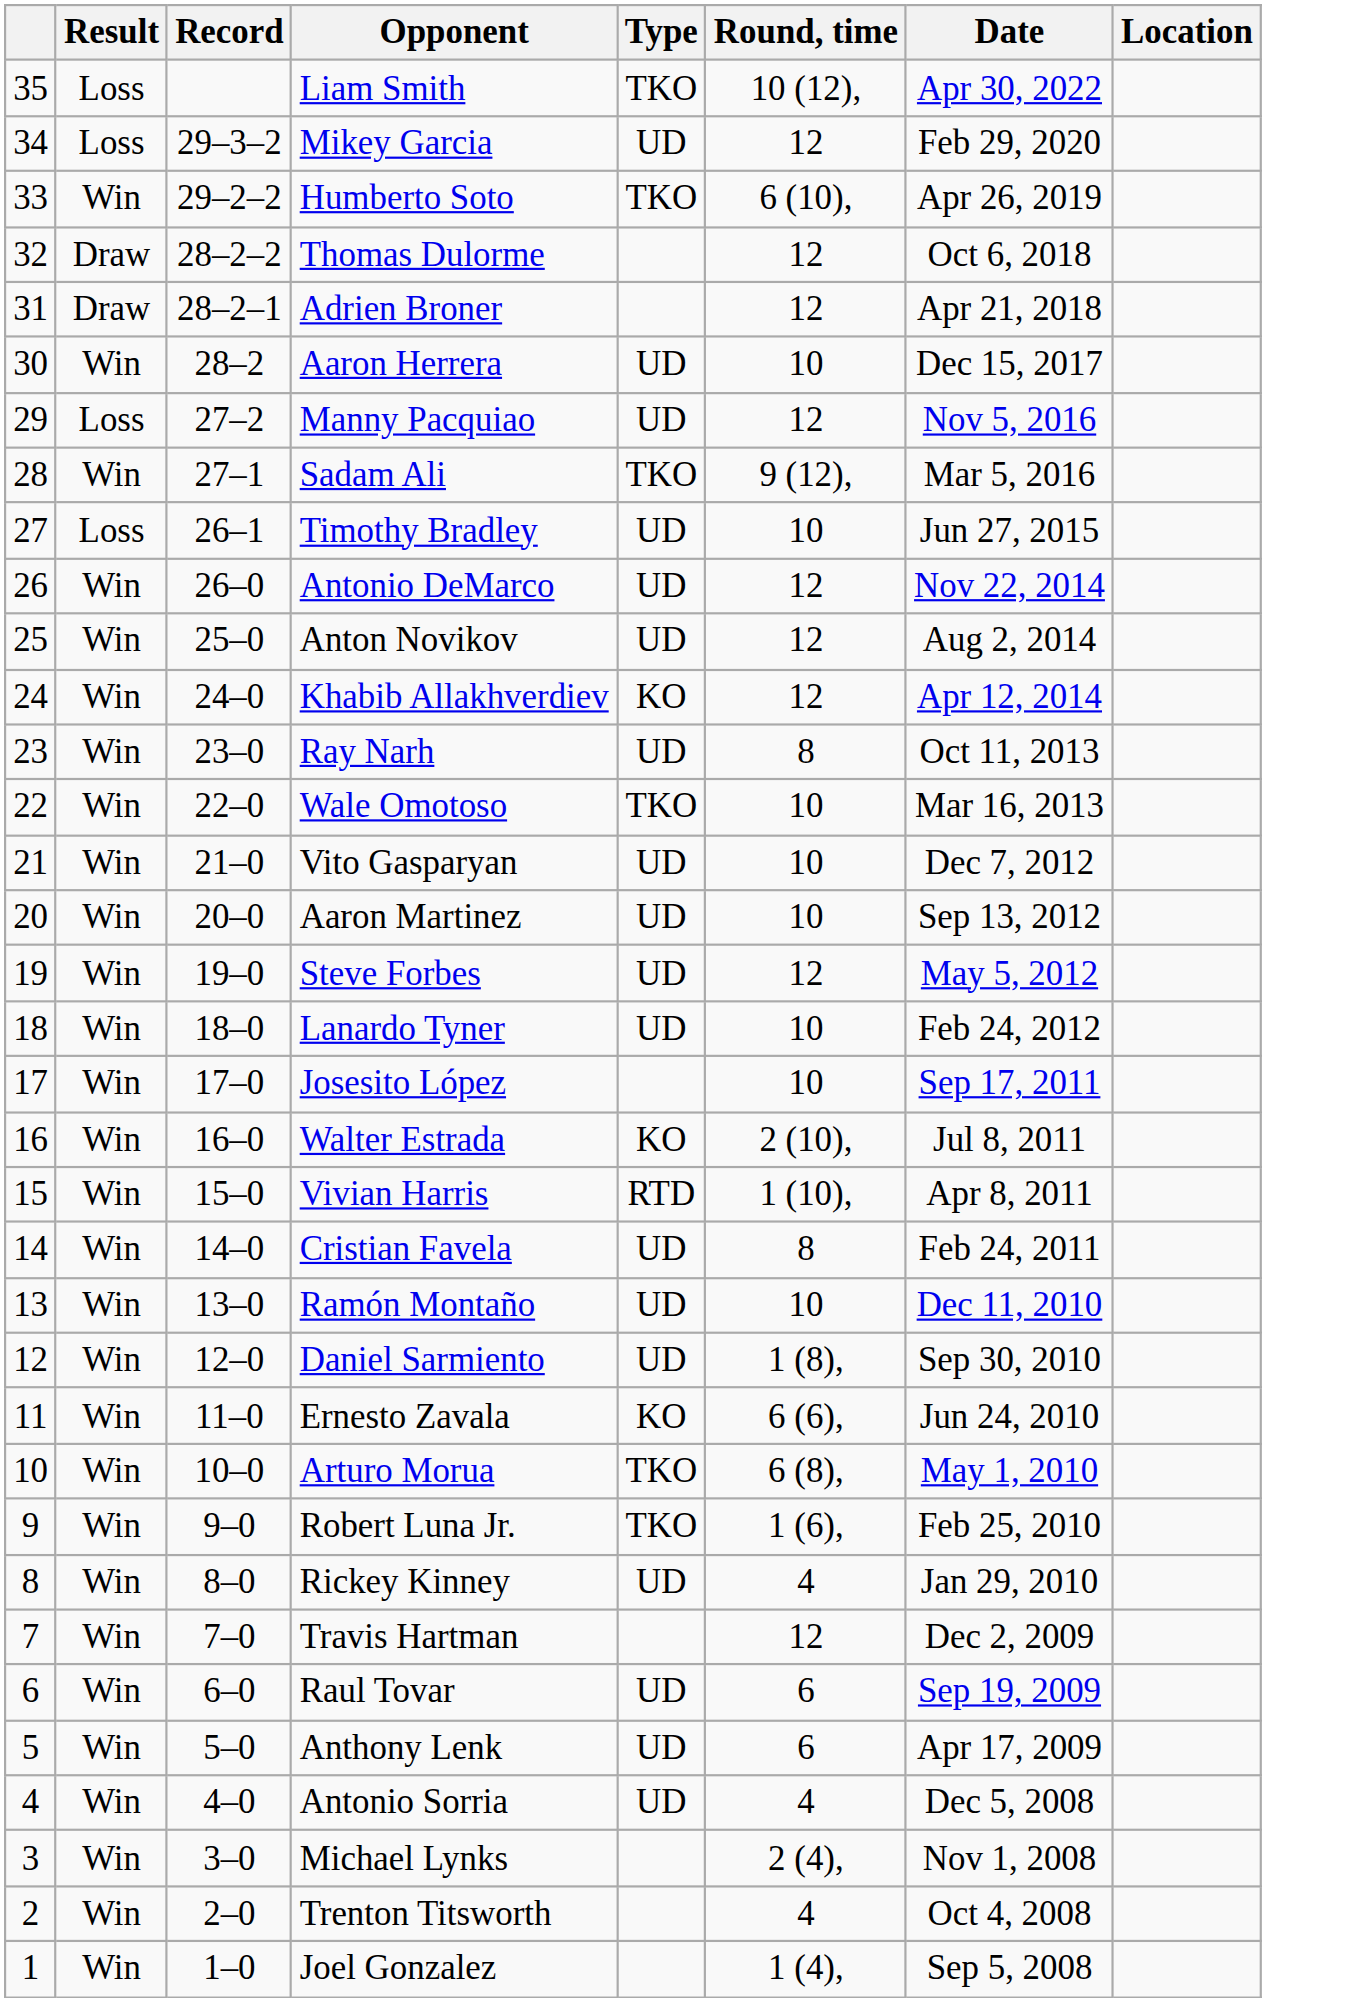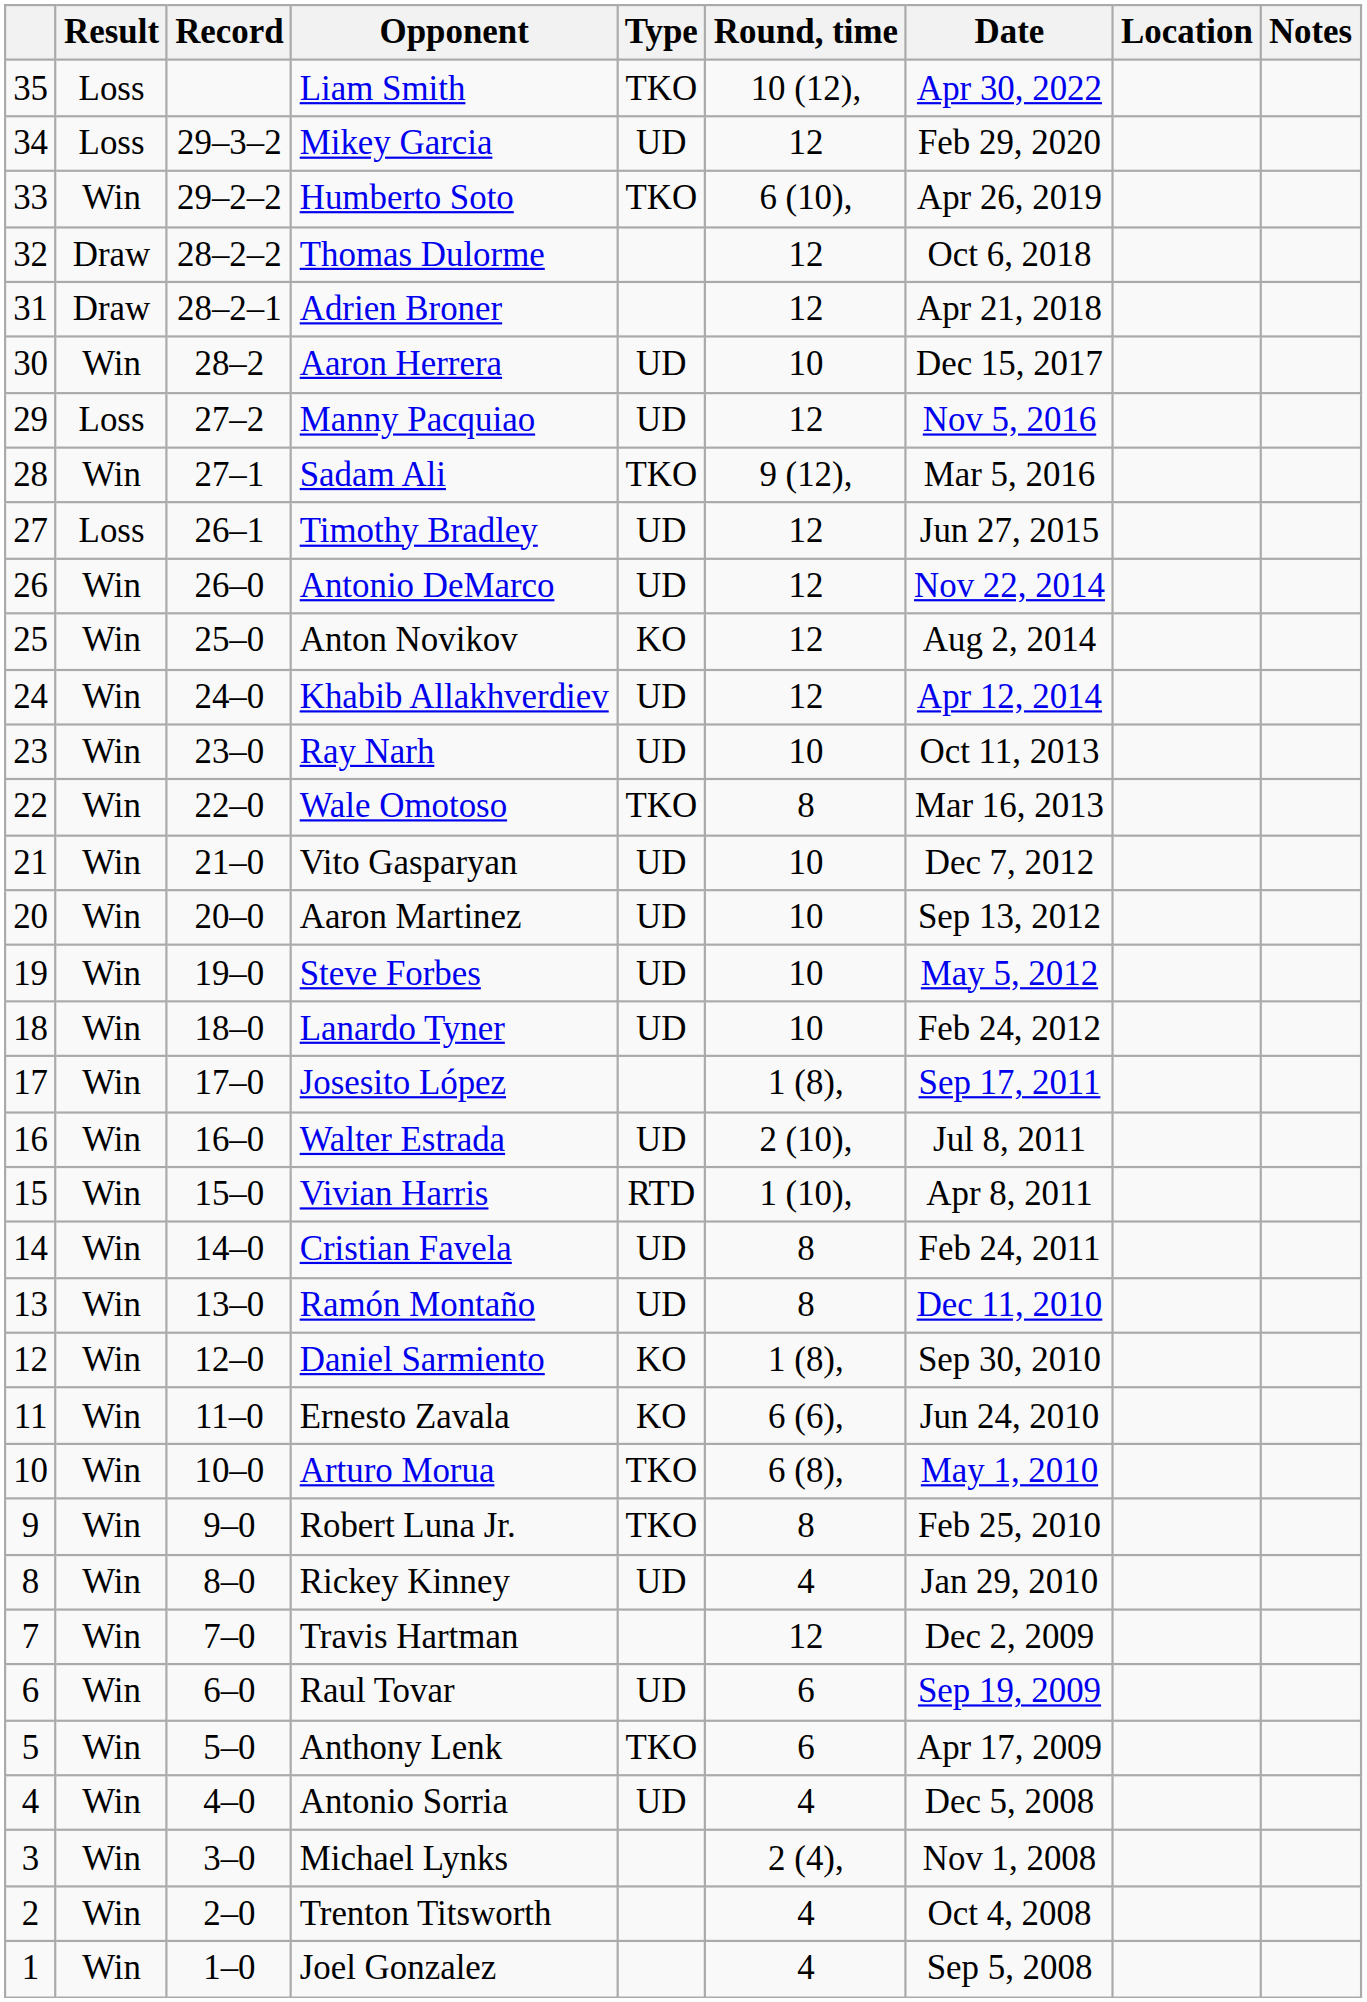 <table class="wikitable" style="text-align:center">
 <tr>
 <th></th>
 <th>Result</th>
 <th>Record</th>
 <th>Opponent</th>
 <th>Type</th>
 <th>Round, time</th>
 <th>Date</th>
 <th>Location</th>
+<th>Notes</th>
 </tr>
 <tr>
 <td>35</td>
 <td>Loss</td>
 <td></td>
 <td style="text-align:left;"><a href='#'>Liam Smith</a></td>
 <td>TKO</td>
 <td>10 (12), </td>
 <td><a href='#'>Apr 30, 2022</a></td>
 <td style="text-align:left;"></td>
+<td></td>
 </tr>
 <tr>
 <td>34</td>
 <td>Loss</td>
 <td>29–3–2</td>
 <td style="text-align:left;"><a href='#'>Mikey Garcia</a></td>
 <td>UD</td>
 <td>12</td>
 <td>Feb 29, 2020</td>
 <td style="text-align:left;"></td>
+<td></td>
 </tr>
 <tr>
 <td>33</td>
 <td>Win</td>
 <td>29–2–2</td>
 <td style="text-align:left;"><a href='#'>Humberto Soto</a></td>
 <td>TKO</td>
 <td>6 (10), </td>
 <td>Apr 26, 2019</td>
 <td style="text-align:left;"></td>
+<td></td>
 </tr>
 <tr>
 <td>32</td>
 <td>Draw</td>
 <td>28–2–2</td>
 <td style="text-align:left;"><a href='#'>Thomas Dulorme</a></td>
 <td></td>
 <td>12</td>
 <td>Oct 6, 2018</td>
+<td style="text-align:left;"></td>
 <td style="text-align:left;"></td>
 </tr>
 <tr>
 <td>31</td>
 <td>Draw</td>
 <td>28–2–1</td>
 <td style="text-align:left;"><a href='#'>Adrien Broner</a></td>
 <td></td>
 <td>12</td>
 <td>Apr 21, 2018</td>
 <td style="text-align:left;"></td>
+<td></td>
 </tr>
 <tr>
 <td>30</td>
 <td>Win</td>
 <td>28–2</td>
 <td style="text-align:left;"><a href='#'>Aaron Herrera</a></td>
 <td>UD</td>
 <td>10</td>
 <td>Dec 15, 2017</td>
 <td style="text-align:left;"></td>
+<td></td>
 </tr>
 <tr>
 <td>29</td>
 <td>Loss</td>
 <td>27–2</td>
 <td style="text-align:left;"><a href='#'>Manny Pacquiao</a></td>
 <td>UD</td>
 <td>12</td>
 <td><a href='#'>Nov 5, 2016</a></td>
+<td style="text-align:left;"></td>
 <td style="text-align:left;"></td>
 </tr>
 <tr>
 <td>28</td>
 <td>Win</td>
 <td>27–1</td>
 <td style="text-align:left;"><a href='#'>Sadam Ali</a></td>
 <td>TKO</td>
 <td>9 (12), </td>
 <td>Mar 5, 2016</td>
 <td style="text-align:left;"></td>
+<td style="text-align:left;"></td>
 </tr>
 <tr>
 <td>27</td>
 <td>Loss</td>
 <td>26–1</td>
 <td style="text-align:left;"><a href='#'>Timothy Bradley</a></td>
 <td>UD</td>
-<td>10</td>
+<td>12</td>
 <td>Jun 27, 2015</td>
+<td style="text-align:left;"></td>
 <td style="text-align:left;"></td>
 </tr>
 <tr>
 <td>26</td>
 <td>Win</td>
 <td>26–0</td>
 <td style="text-align:left;"><a href='#'>Antonio DeMarco</a></td>
 <td>UD</td>
 <td>12</td>
 <td><a href='#'>Nov 22, 2014</a></td>
 <td style="text-align:left;"></td>
+<td style="text-align:left;"></td>
 </tr>
 <tr>
 <td>25</td>
 <td>Win</td>
 <td>25–0</td>
 <td style="text-align:left;">Anton Novikov</td>
-<td>UD</td>
+<td>KO</td>
 <td>12</td>
 <td>Aug 2, 2014</td>
+<td style="text-align:left;"></td>
 <td style="text-align:left;"></td>
 </tr>
 <tr>
 <td>24</td>
 <td>Win</td>
 <td>24–0</td>
 <td style="text-align:left;"><a href='#'>Khabib Allakhverdiev</a></td>
-<td>KO</td>
+<td>UD</td>
 <td>12</td>
 <td><a href='#'>Apr 12, 2014</a></td>
+<td style="text-align:left;"></td>
 <td style="text-align:left;"></td>
 </tr>
 <tr>
 <td>23</td>
 <td>Win</td>
 <td>23–0</td>
 <td style="text-align:left;"><a href='#'>Ray Narh</a></td>
 <td>UD</td>
-<td>8</td>
+<td>10</td>
 <td>Oct 11, 2013</td>
 <td style="text-align:left;"></td>
+<td></td>
 </tr>
 <tr>
 <td>22</td>
 <td>Win</td>
 <td>22–0</td>
 <td style="text-align:left;"><a href='#'>Wale Omotoso</a></td>
 <td>TKO</td>
-<td>10</td>
+<td>8</td>
 <td>Mar 16, 2013</td>
+<td style="text-align:left;"></td>
 <td style="text-align:left;"></td>
 </tr>
 <tr>
 <td>21</td>
 <td>Win</td>
 <td>21–0</td>
 <td style="text-align:left;">Vito Gasparyan</td>
 <td>UD</td>
 <td>10</td>
 <td>Dec 7, 2012</td>
 <td style="text-align:left;"></td>
+<td></td>
 </tr>
 <tr>
 <td>20</td>
 <td>Win</td>
 <td>20–0</td>
 <td style="text-align:left;">Aaron Martinez</td>
 <td>UD</td>
 <td>10</td>
 <td>Sep 13, 2012</td>
 <td style="text-align:left;"></td>
+<td></td>
 </tr>
 <tr>
 <td>19</td>
 <td>Win</td>
 <td>19–0</td>
 <td style="text-align:left;"><a href='#'>Steve Forbes</a></td>
 <td>UD</td>
-<td>12</td>
+<td>10</td>
 <td><a href='#'>May 5, 2012</a></td>
 <td style="text-align:left;"></td>
+<td></td>
 </tr>
 <tr>
 <td>18</td>
 <td>Win</td>
 <td>18–0</td>
 <td style="text-align:left;"><a href='#'>Lanardo Tyner</a></td>
 <td>UD</td>
 <td>10</td>
 <td>Feb 24, 2012</td>
 <td style="text-align:left;"></td>
+<td></td>
 </tr>
 <tr>
 <td>17</td>
 <td>Win</td>
 <td>17–0</td>
 <td style="text-align:left;"><a href='#'>Josesito López</a></td>
 <td></td>
-<td>10</td>
+<td>1 (8), </td>
 <td><a href='#'>Sep 17, 2011</a></td>
 <td style="text-align:left;"></td>
+<td></td>
 </tr>
 <tr>
 <td>16</td>
 <td>Win</td>
 <td>16–0</td>
 <td style="text-align:left;"><a href='#'>Walter Estrada</a></td>
-<td>KO</td>
+<td>UD</td>
 <td>2 (10), </td>
 <td>Jul 8, 2011</td>
 <td style="text-align:left;"></td>
+<td></td>
 </tr>
 <tr>
 <td>15</td>
 <td>Win</td>
 <td>15–0</td>
 <td style="text-align:left;"><a href='#'>Vivian Harris</a></td>
 <td>RTD</td>
 <td>1 (10), </td>
 <td>Apr 8, 2011</td>
 <td style="text-align:left;"></td>
+<td></td>
 </tr>
 <tr>
 <td>14</td>
 <td>Win</td>
 <td>14–0</td>
 <td style="text-align:left;"><a href='#'>Cristian Favela</a></td>
 <td>UD</td>
 <td>8</td>
 <td>Feb 24, 2011</td>
 <td style="text-align:left;"></td>
+<td></td>
 </tr>
 <tr>
 <td>13</td>
 <td>Win</td>
 <td>13–0</td>
 <td style="text-align:left;"><a href='#'>Ramón Montaño</a></td>
 <td>UD</td>
-<td>10</td>
+<td>8</td>
 <td><a href='#'>Dec 11, 2010</a></td>
 <td style="text-align:left;"></td>
+<td></td>
 </tr>
 <tr>
 <td>12</td>
 <td>Win</td>
 <td>12–0</td>
 <td style="text-align:left;"><a href='#'>Daniel Sarmiento</a></td>
-<td>UD</td>
+<td>KO</td>
 <td>1 (8), </td>
 <td>Sep 30, 2010</td>
 <td style="text-align:left;"></td>
+<td></td>
 </tr>
 <tr>
 <td>11</td>
 <td>Win</td>
 <td>11–0</td>
 <td style="text-align:left;">Ernesto Zavala</td>
 <td>KO</td>
 <td>6 (6), </td>
 <td>Jun 24, 2010</td>
 <td style="text-align:left;"></td>
+<td></td>
 </tr>
 <tr>
 <td>10</td>
 <td>Win</td>
 <td>10–0</td>
 <td style="text-align:left;"><a href='#'>Arturo Morua</a></td>
 <td>TKO</td>
 <td>6 (8), </td>
 <td><a href='#'>May 1, 2010</a></td>
 <td style="text-align:left;"></td>
+<td></td>
 </tr>
 <tr>
 <td>9</td>
 <td>Win</td>
 <td>9–0</td>
 <td style="text-align:left;">Robert Luna Jr.</td>
 <td>TKO</td>
-<td>1 (6), </td>
+<td>8</td>
 <td>Feb 25, 2010</td>
 <td style="text-align:left;"></td>
+<td></td>
 </tr>
 <tr>
 <td>8</td>
 <td>Win</td>
 <td>8–0</td>
 <td style="text-align:left;">Rickey Kinney</td>
 <td>UD</td>
 <td>4</td>
 <td>Jan 29, 2010</td>
 <td style="text-align:left;"></td>
+<td></td>
 </tr>
 <tr>
 <td>7</td>
 <td>Win</td>
 <td>7–0</td>
 <td style="text-align:left;">Travis Hartman</td>
 <td></td>
 <td>12</td>
 <td>Dec 2, 2009</td>
 <td style="text-align:left;"></td>
+<td></td>
 </tr>
 <tr>
 <td>6</td>
 <td>Win</td>
 <td>6–0</td>
 <td style="text-align:left;">Raul Tovar</td>
 <td>UD</td>
 <td>6</td>
 <td><a href='#'>Sep 19, 2009</a></td>
 <td style="text-align:left;"></td>
+<td></td>
 </tr>
 <tr>
 <td>5</td>
 <td>Win</td>
 <td>5–0</td>
 <td style="text-align:left;">Anthony Lenk</td>
-<td>UD</td>
+<td>TKO</td>
 <td>6</td>
 <td>Apr 17, 2009</td>
 <td style="text-align:left;"></td>
+<td></td>
 </tr>
 <tr>
 <td>4</td>
 <td>Win</td>
 <td>4–0</td>
 <td style="text-align:left;">Antonio Sorria</td>
 <td>UD</td>
 <td>4</td>
 <td>Dec 5, 2008</td>
 <td style="text-align:left;"></td>
+<td></td>
 </tr>
 <tr>
 <td>3</td>
 <td>Win</td>
 <td>3–0</td>
 <td style="text-align:left;">Michael Lynks</td>
 <td></td>
 <td>2 (4), </td>
 <td>Nov 1, 2008</td>
 <td style="text-align:left;"></td>
+<td></td>
 </tr>
 <tr>
 <td>2</td>
 <td>Win</td>
 <td>2–0</td>
 <td style="text-align:left;">Trenton Titsworth</td>
 <td></td>
 <td>4</td>
 <td>Oct 4, 2008</td>
 <td style="text-align:left;"></td>
+<td></td>
 </tr>
 <tr>
 <td>1</td>
 <td>Win</td>
 <td>1–0</td>
 <td style="text-align:left;">Joel Gonzalez</td>
 <td></td>
-<td>1 (4), </td>
+<td>4</td>
 <td>Sep 5, 2008</td>
 <td style="text-align:left;"></td>
+<td></td>
 </tr>
 </table>
